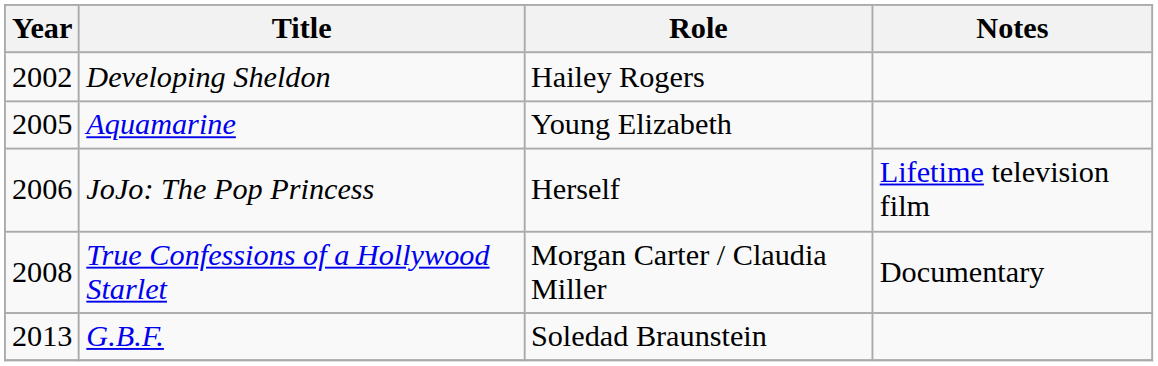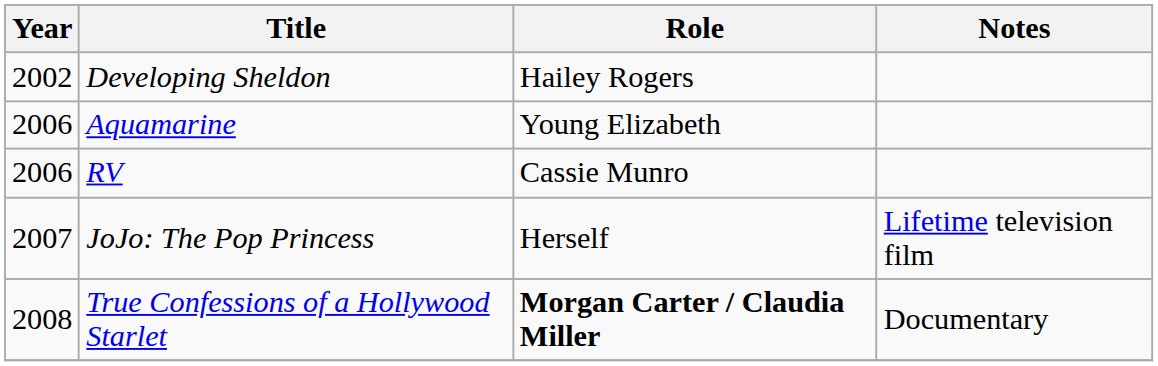 <table class="wikitable sortable">
 <tr>
 <th>Year</th>
 <th>Title</th>
 <th>Role</th>
 <th class="unsortable">Notes</th>
 </tr>
 <tr>
 <td>2002</td>
 <td><em>Developing Sheldon</em></td>
 <td>Hailey Rogers</td>
 <td></td>
 </tr>
 <tr>
-<td>2005</td>
+<td>2006</td>
 <td><em><a href='#'>Aquamarine</a></em></td>
 <td>Young Elizabeth</td>
 <td></td>
 </tr>
 <tr>
 <td>2006</td>
+<td><em><a href='#'>RV</a></em></td>
+<td>Cassie Munro</td>
+<td></td>
+</tr>
+<tr>
+<td>2007</td>
 <td><em>JoJo: The Pop Princess</em></td>
 <td>Herself</td>
 <td><a href='#'>Lifetime</a> television film</td>
 </tr>
 <tr>
 <td>2008</td>
 <td><em><a href='#'>True Confessions of a Hollywood Starlet</a></em></td>
-<td>Morgan Carter / Claudia Miller</td>
+<td><strong>Morgan Carter / Claudia Miller</strong></td>
 <td>Documentary</td>
-</tr>
-<tr>
-<td>2013</td>
-<td><em><a href='#'>G.B.F.</a></em></td>
-<td>Soledad Braunstein</td>
-<td></td>
 </tr>
 <tr>
 </tr>
 </table>
